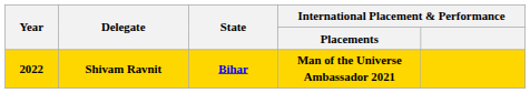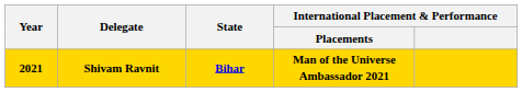 <table class="wikitable" style="text-align:center; line-height:20px; font-size:90%; width:100%;">
 <tr>
 <th rowspan="2"  width=100px>Year</th>
 <th rowspan="2"  width=300px>Delegate</th>
 <th rowspan="2"  width=200px>State</th>
 <th colspan="2"  width=100px>International Placement & Performance</th>
 </tr>
 <tr>
 <th width=300px>Placements</th>
 <th width=300px></th>
 </tr>
 <tr style="background-color:gold; font-weight: bold">
-<td>2022</td>
+<td>2021</td>
 <td>Shivam Ravnit</td>
 <td><a href='#'>Bihar</a></td>
 <td>Man of the Universe Ambassador 2021</td>
 <td style="background:;"></td>
 </tr>
 </table>
